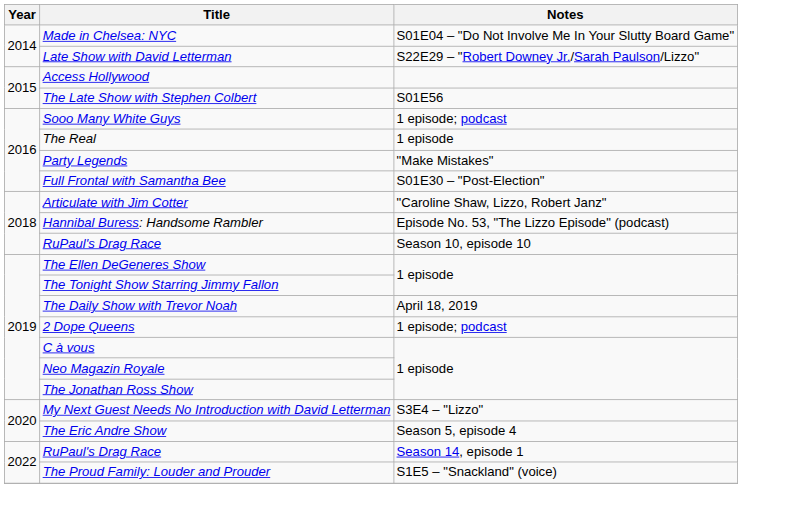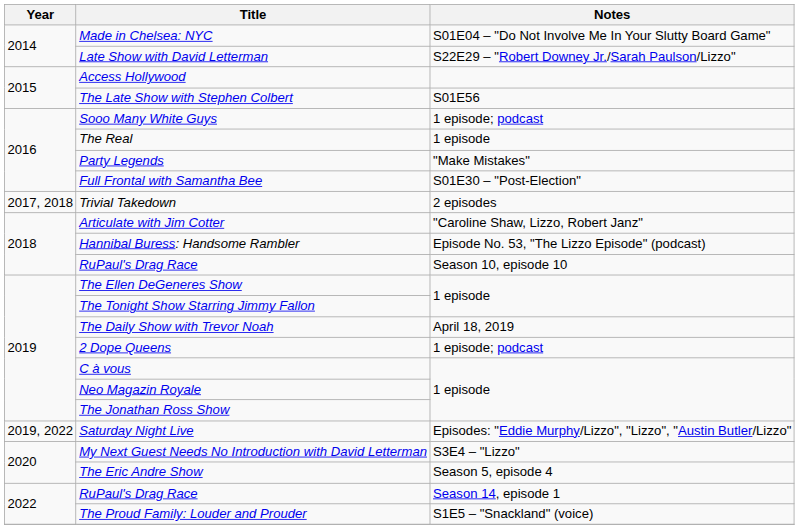 <table class="wikitable">
 <tr>
 <th>Year</th>
 <th>Title</th>
 <th>Notes</th>
 </tr>
 <tr>
 <td rowspan="2">2014</td>
 <td><em><a href='#'>Made in Chelsea: NYC</a></em></td>
 <td>S01E04 – "Do Not Involve Me In Your Slutty Board Game"</td>
 </tr>
 <tr>
 <td><em><a href='#'>Late Show with David Letterman</a></em></td>
 <td>S22E29 – "<a href='#'>Robert Downey Jr.</a>/<a href='#'>Sarah Paulson</a>/Lizzo"</td>
 </tr>
 <tr>
 <td rowspan="2">2015</td>
 <td><em><a href='#'>Access Hollywood</a></em></td>
 <td></td>
 </tr>
 <tr>
 <td><em><a href='#'>The Late Show with Stephen Colbert</a></em></td>
 <td>S01E56</td>
 </tr>
 <tr>
 <td rowspan="4">2016</td>
 <td><em><a href='#'>Sooo Many White Guys</a></em></td>
 <td>1 episode; <a href='#'>podcast</a></td>
 </tr>
 <tr>
 <td><em>The Real</em></td>
 <td>1 episode</td>
 </tr>
 <tr>
 <td><em><a href='#'>Party Legends</a></em></td>
 <td>"Make Mistakes"</td>
 </tr>
 <tr>
 <td><em><a href='#'>Full Frontal with Samantha Bee</a></em></td>
 <td>S01E30 – "Post-Election"</td>
 </tr>
 <tr>
+<td>2017, 2018</td>
+<td><em>Trivial Takedown</em></td>
+<td>2 episodes</td>
+</tr>
+<tr>
 <td rowspan="3">2018</td>
 <td><em><a href='#'>Articulate with Jim Cotter</a></em></td>
 <td>"Caroline Shaw, Lizzo, Robert Janz"</td>
 </tr>
 <tr>
 <td><em><a href='#'>Hannibal Buress</a>: Handsome Rambler</em></td>
 <td>Episode No. 53, "The Lizzo Episode" (podcast)</td>
 </tr>
 <tr>
 <td><em><a href='#'>RuPaul's Drag Race</a></em></td>
 <td>Season 10, episode 10</td>
 </tr>
 <tr>
 <td rowspan="7">2019</td>
 <td><em><a href='#'>The Ellen DeGeneres Show</a></em></td>
 <td rowspan="2">1 episode</td>
 </tr>
 <tr>
 <td><em><a href='#'>The Tonight Show Starring Jimmy Fallon</a></em></td>
 </tr>
 <tr>
 <td><em><a href='#'>The Daily Show with Trevor Noah</a></em></td>
 <td>April 18, 2019</td>
 </tr>
 <tr>
 <td><em><a href='#'>2 Dope Queens</a></em></td>
 <td>1 episode; <a href='#'>podcast</a></td>
 </tr>
 <tr>
 <td><em><a href='#'>C à vous</a></em></td>
 <td rowspan="3">1 episode</td>
 </tr>
 <tr>
 <td><em><a href='#'>Neo Magazin Royale</a></em></td>
 </tr>
 <tr>
 <td><em><a href='#'>The Jonathan Ross Show</a></em></td>
 </tr>
 <tr>
+<td>2019, 2022</td>
+<td><em><a href='#'>Saturday Night Live</a></em></td>
+<td>Episodes: "<a href='#'>Eddie Murphy</a>/Lizzo", "Lizzo", "<a href='#'>Austin Butler</a>/Lizzo"</td>
+</tr>
+<tr>
 <td rowspan="2">2020</td>
 <td><em><a href='#'>My Next Guest Needs No Introduction with David Letterman</a></em></td>
 <td>S3E4 – "Lizzo"</td>
 </tr>
 <tr>
 <td><em><a href='#'>The Eric Andre Show</a></em></td>
 <td>Season 5, episode 4</td>
 </tr>
 <tr>
 <td rowspan="2">2022</td>
 <td><em><a href='#'>RuPaul's Drag Race</a></em></td>
 <td><a href='#'>Season 14</a>, episode 1</td>
 </tr>
 <tr>
 <td><em><a href='#'>The Proud Family: Louder and Prouder</a></em></td>
 <td>S1E5 – "Snackland" (voice)</td>
 </tr>
 <tr>
 </tr>
 </table>
